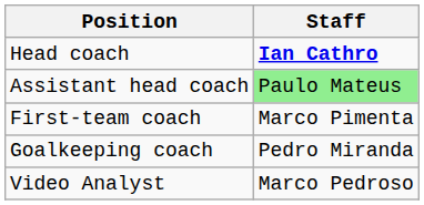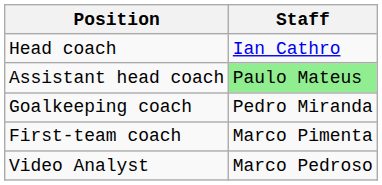 <table class="wikitable">
 <tr>
 <th>Position</th>
 <th>Staff</th>
 </tr>
 <tr>
 <td>Head coach</td>
-<td><strong> <a href='#'>Ian Cathro</a></strong></td>
+<td> <a href='#'>Ian Cathro</a></td>
 </tr>
 <tr>
 <td>Assistant head coach</td>
 <td style="background: lightgreen;"> Paulo Mateus</td>
 </tr>
 <tr>
+<td>Goalkeeping coach</td>
+<td> Pedro Miranda</td>
+</tr>
+<tr>
 <td>First-team coach</td>
 <td> Marco Pimenta</td>
-</tr>
-<tr>
-<td>Goalkeeping coach</td>
-<td> Pedro Miranda</td>
 </tr>
 <tr>
 <td>Video Analyst</td>
 <td> Marco Pedroso</td>
 </tr>
 </table>
